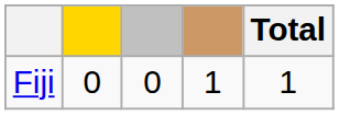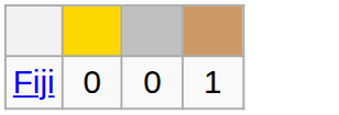 <table class="wikitable">
 <tr>
 <th></th>
 <th style="background-color:gold">        </th>
 <th style="background-color:silver">      </th>
 <th style="background-color:#CC9966">      </th>
-<th>Total</th>
 </tr>
 <tr align="center">
 <td> <a href='#'>Fiji</a></td>
 <td>0</td>
 <td>0</td>
 <td>1</td>
-<td>1</td>
 </tr>
 </table>
